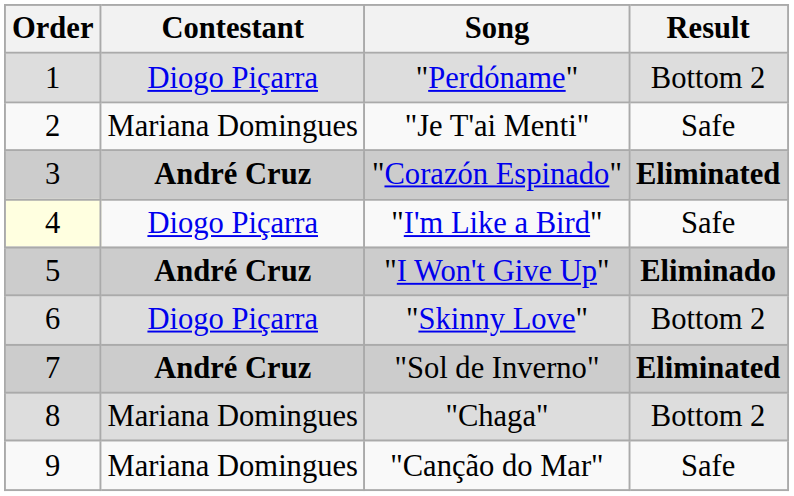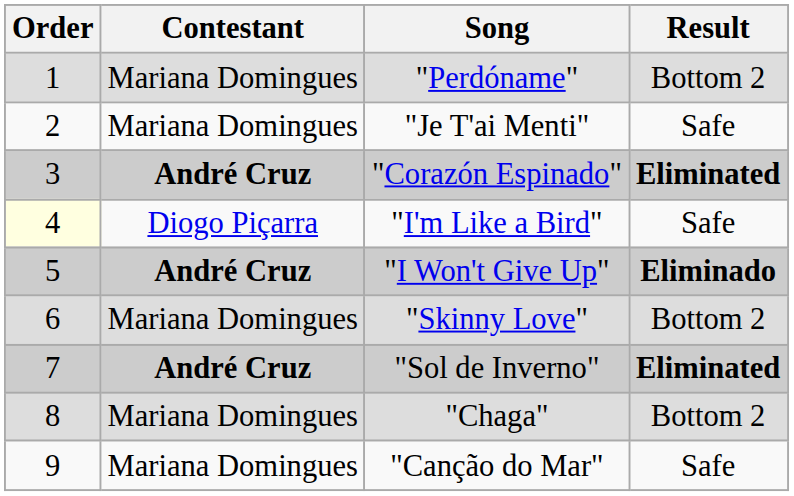 <table class="wikitable plainrowheaders" style="text-align:center;">
 <tr>
 <th>Order</th>
 <th>Contestant</th>
 <th>Song</th>
 <th>Result</th>
 </tr>
 <tr style="background:#ddd;">
 <td>1</td>
-<td><a href='#'>Diogo Piçarra</a></td>
+<td>Mariana Domingues</td>
 <td>"<a href='#'>Perdóname</a>"</td>
 <td>Bottom 2</td>
 </tr>
 <tr>
 <td>2</td>
 <td>Mariana Domingues</td>
 <td>"Je T'ai Menti"</td>
 <td>Safe</td>
 </tr>
 <tr style="background:#ccc;">
 <td>3</td>
 <td><strong>André Cruz</strong></td>
 <td>"<a href='#'>Corazón Espinado</a>"</td>
 <td><strong>Eliminated</strong></td>
 </tr>
 <tr>
 <td style="background: lightyellow;">4</td>
 <td><a href='#'>Diogo Piçarra</a></td>
 <td>"<a href='#'>I'm Like a Bird</a>"</td>
 <td>Safe</td>
 </tr>
 <tr style="background:#ccc;">
 <td>5</td>
 <td><strong>André Cruz</strong></td>
 <td>"<a href='#'>I Won't Give Up</a>"</td>
 <td><strong>Eliminado</strong></td>
 </tr>
 <tr style="background:#ddd;">
 <td>6</td>
-<td><a href='#'>Diogo Piçarra</a></td>
+<td>Mariana Domingues</td>
 <td>"<a href='#'>Skinny Love</a>"</td>
 <td>Bottom 2</td>
 </tr>
 <tr style="background:#ccc;">
 <td>7</td>
 <td><strong>André Cruz</strong></td>
 <td>"Sol de Inverno"</td>
 <td><strong>Eliminated</strong></td>
 </tr>
 <tr style="background:#ddd;">
 <td>8</td>
 <td>Mariana Domingues</td>
 <td>"Chaga"</td>
 <td>Bottom 2</td>
 </tr>
 <tr>
 <td>9</td>
 <td>Mariana Domingues</td>
 <td>"Canção do Mar"</td>
 <td>Safe</td>
 </tr>
 </table>
